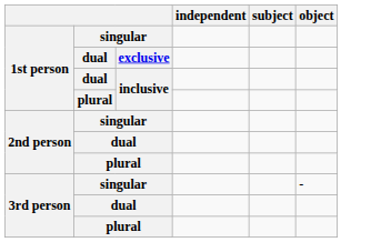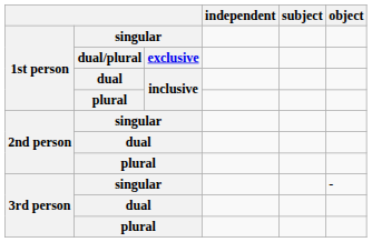 <table class="wikitable">
 <tr>
 <th colspan="3"></th>
 <th>independent</th>
 <th>subject</th>
 <th>object</th>
 </tr>
 <tr>
 <th rowspan="4">1st person</th>
 <th colspan="2">singular</th>
 <td></td>
 <td></td>
 <td></td>
 </tr>
 <tr>
-<th>dual</th>
+<th>dual/plural</th>
 <th><a href='#'>exclusive</a></th>
 <td></td>
 <td></td>
 <td></td>
 </tr>
 <tr>
 <th>dual</th>
 <th rowspan="2">inclusive</th>
 <td></td>
 <td></td>
 <td></td>
 </tr>
 <tr>
 <th>plural</th>
 <td></td>
 <td></td>
 <td></td>
 </tr>
 <tr>
 <th rowspan="3">2nd person</th>
 <th colspan="2">singular</th>
 <td></td>
 <td></td>
 <td></td>
 </tr>
 <tr>
 <th colspan="2">dual</th>
 <td></td>
 <td></td>
 <td></td>
 </tr>
 <tr>
 <th colspan="2">plural</th>
 <td></td>
 <td></td>
 <td></td>
 </tr>
 <tr>
 <th rowspan="3">3rd person</th>
 <th colspan="2">singular</th>
 <td></td>
 <td></td>
 <td>-</td>
 </tr>
 <tr>
 <th colspan="2">dual</th>
 <td></td>
 <td></td>
 <td></td>
 </tr>
 <tr>
 <th colspan="2">plural</th>
 <td></td>
 <td></td>
 <td></td>
 </tr>
 </table>
